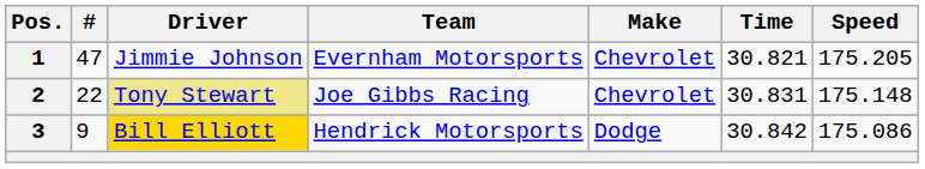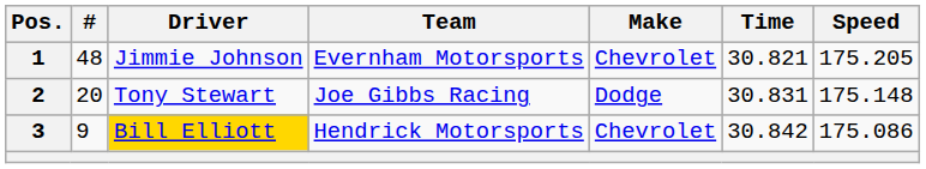 <table class="wikitable" style="font-size:95%">
 <tr>
 <th>Pos.</th>
 <th>#</th>
 <th>Driver</th>
 <th>Team</th>
 <th>Make</th>
 <th>Time</th>
 <th>Speed</th>
 </tr>
 <tr>
 <th>1</th>
-<td>47</td>
+<td>48</td>
 <td><a href='#'>Jimmie Johnson</a></td>
 <td><a href='#'>Evernham Motorsports</a></td>
 <td><a href='#'>Chevrolet</a></td>
 <td>30.821</td>
 <td>175.205</td>
 </tr>
 <tr>
 <th>2</th>
-<td>22</td>
-<td style="background: khaki;"><a href='#'>Tony Stewart</a></td>
+<td>20</td>
+<td><a href='#'>Tony Stewart</a></td>
 <td><a href='#'>Joe Gibbs Racing</a></td>
-<td><a href='#'>Chevrolet</a></td>
+<td><a href='#'>Dodge</a></td>
 <td>30.831</td>
 <td>175.148</td>
 </tr>
 <tr>
 <th>3</th>
 <td>9</td>
 <td style="background: gold;"><a href='#'>Bill Elliott</a></td>
 <td><a href='#'>Hendrick Motorsports</a></td>
-<td><a href='#'>Dodge</a></td>
+<td><a href='#'>Chevrolet</a></td>
 <td>30.842</td>
 <td>175.086</td>
 </tr>
 <tr>
 <th colspan="7"></th>
 </tr>
 </table>
